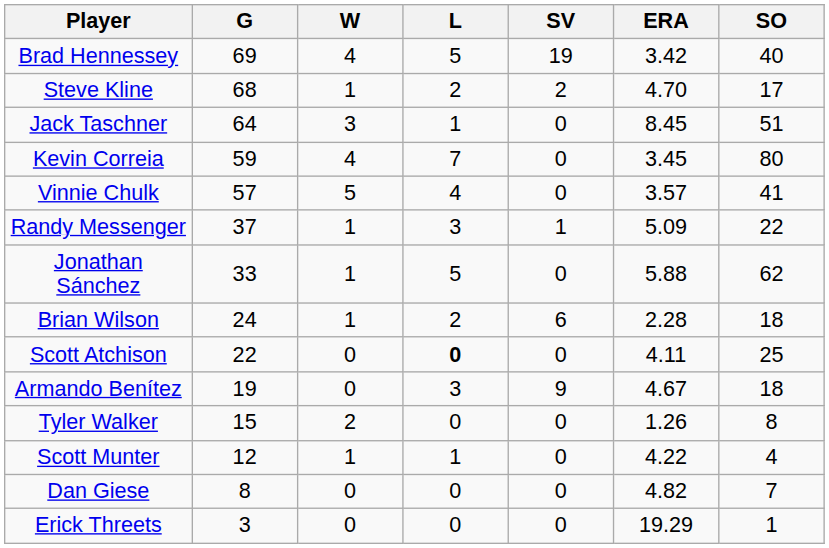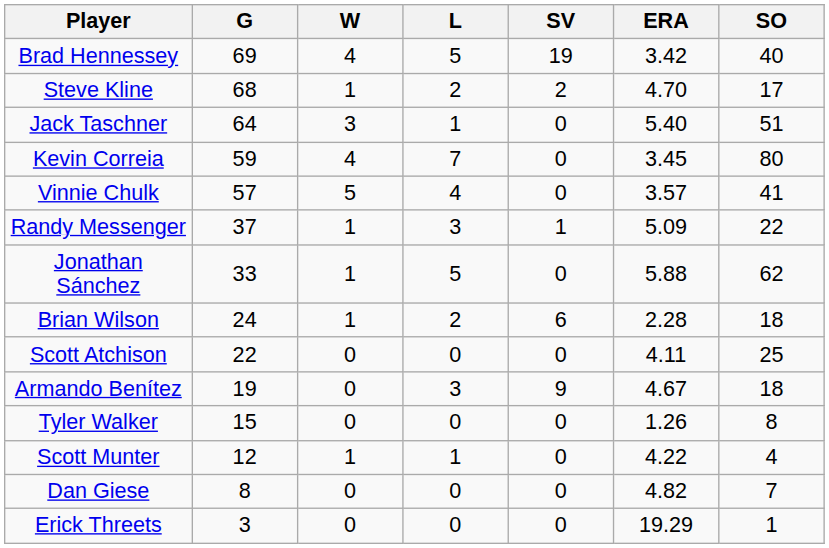 <table class="wikitable sortable">
 <tr>
 <th bgcolor="#DDDDFF" width="16%">Player</th>
 <th bgcolor="#DDDDFF" width="9%">G</th>
 <th bgcolor="#DDDDFF" width="9%">W</th>
 <th bgcolor="#DDDDFF" width="9%">L</th>
 <th bgcolor="#DDDDFF" width="9%">SV</th>
 <th bgcolor="#DDDDFF" width="9%">ERA</th>
 <th bgcolor="#DDDDFF" width="9%">SO</th>
 </tr>
 <tr align=center>
 <td><a href='#'>Brad Hennessey</a></td>
 <td>69</td>
 <td>4</td>
 <td>5</td>
 <td>19</td>
 <td>3.42</td>
 <td>40</td>
 </tr>
 <tr align=center>
 <td><a href='#'>Steve Kline</a></td>
 <td>68</td>
 <td>1</td>
 <td>2</td>
 <td>2</td>
 <td>4.70</td>
 <td>17</td>
 </tr>
 <tr align=center>
 <td><a href='#'>Jack Taschner</a></td>
 <td>64</td>
 <td>3</td>
 <td>1</td>
 <td>0</td>
-<td>8.45</td>
+<td>5.40</td>
 <td>51</td>
 </tr>
 <tr align=center>
 <td><a href='#'>Kevin Correia</a></td>
 <td>59</td>
 <td>4</td>
 <td>7</td>
 <td>0</td>
 <td>3.45</td>
 <td>80</td>
 </tr>
 <tr align=center>
 <td><a href='#'>Vinnie Chulk</a></td>
 <td>57</td>
 <td>5</td>
 <td>4</td>
 <td>0</td>
 <td>3.57</td>
 <td>41</td>
 </tr>
 <tr align=center>
 <td><a href='#'>Randy Messenger</a></td>
 <td>37</td>
 <td>1</td>
 <td>3</td>
 <td>1</td>
 <td>5.09</td>
 <td>22</td>
 </tr>
 <tr align=center>
 <td><a href='#'>Jonathan Sánchez</a></td>
 <td>33</td>
 <td>1</td>
 <td>5</td>
 <td>0</td>
 <td>5.88</td>
 <td>62</td>
 </tr>
 <tr align=center>
 <td><a href='#'>Brian Wilson</a></td>
 <td>24</td>
 <td>1</td>
 <td>2</td>
 <td>6</td>
 <td>2.28</td>
 <td>18</td>
 </tr>
 <tr align=center>
 <td><a href='#'>Scott Atchison</a></td>
 <td>22</td>
 <td>0</td>
-<td><strong>0</strong></td>
+<td>0</td>
 <td>0</td>
 <td>4.11</td>
 <td>25</td>
 </tr>
 <tr align=center>
 <td><a href='#'>Armando Benítez</a></td>
 <td>19</td>
 <td>0</td>
 <td>3</td>
 <td>9</td>
 <td>4.67</td>
 <td>18</td>
 </tr>
 <tr align=center>
 <td><a href='#'>Tyler Walker</a></td>
 <td>15</td>
-<td>2</td>
+<td>0</td>
 <td>0</td>
 <td>0</td>
 <td>1.26</td>
 <td>8</td>
 </tr>
 <tr align=center>
 <td><a href='#'>Scott Munter</a></td>
 <td>12</td>
 <td>1</td>
 <td>1</td>
 <td>0</td>
 <td>4.22</td>
 <td>4</td>
 </tr>
 <tr align=center>
 <td><a href='#'>Dan Giese</a></td>
 <td>8</td>
 <td>0</td>
 <td>0</td>
 <td>0</td>
 <td>4.82</td>
 <td>7</td>
 </tr>
 <tr align=center>
 <td><a href='#'>Erick Threets</a></td>
 <td>3</td>
 <td>0</td>
 <td>0</td>
 <td>0</td>
 <td>19.29</td>
 <td>1</td>
 </tr>
 </table>
